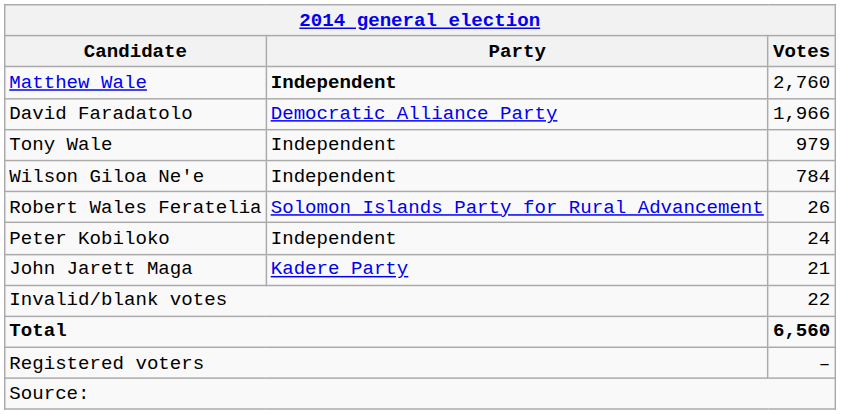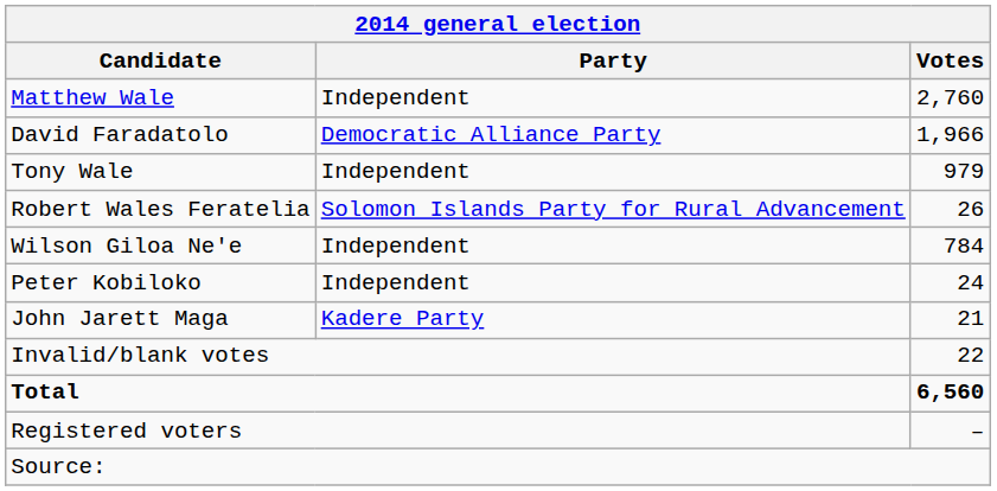 <table class="wikitable" style="text-align:left">
 <tr>
 <th colspan="3"><a href='#'>2014 general election</a></th>
 </tr>
 <tr>
 <th>Candidate</th>
 <th>Party</th>
 <th>Votes</th>
 </tr>
 <tr>
 <td><a href='#'>Matthew Wale</a></td>
-<td><strong>Independent</strong></td>
+<td>Independent</td>
 <td align="right">2,760</td>
 </tr>
 <tr>
 <td>David Faradatolo</td>
 <td><a href='#'>Democratic Alliance Party</a></td>
 <td align="right">1,966</td>
 </tr>
 <tr>
 <td>Tony Wale</td>
 <td>Independent</td>
 <td align="right">979</td>
 </tr>
 <tr>
+<td>Robert Wales Feratelia</td>
+<td><a href='#'>Solomon Islands Party for Rural Advancement</a></td>
+<td align="right">26</td>
+</tr>
+<tr>
 <td>Wilson Giloa Ne'e</td>
 <td>Independent</td>
 <td align="right">784</td>
-</tr>
-<tr>
-<td>Robert Wales Feratelia</td>
-<td><a href='#'>Solomon Islands Party for Rural Advancement</a></td>
-<td align="right">26</td>
 </tr>
 <tr>
 <td>Peter Kobiloko</td>
 <td>Independent</td>
 <td align="right">24</td>
 </tr>
 <tr>
 <td>John Jarett Maga</td>
 <td><a href='#'>Kadere Party</a></td>
 <td align="right">21</td>
 </tr>
 <tr>
 <td colspan="2">Invalid/blank votes</td>
 <td align="right">22</td>
 </tr>
 <tr>
 <td colspan="2"><strong>Total</strong></td>
 <td><strong>6,560</strong></td>
 </tr>
 <tr>
 <td colspan="2">Registered voters</td>
 <td align="right">–</td>
 </tr>
 <tr>
 <td colspan="3">Source: </td>
 </tr>
 </table>
